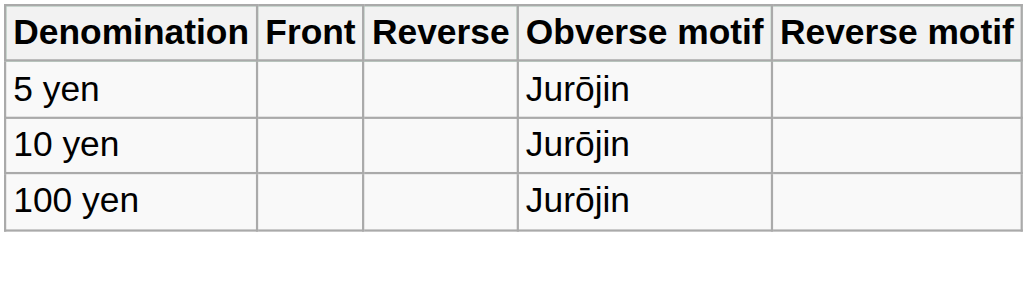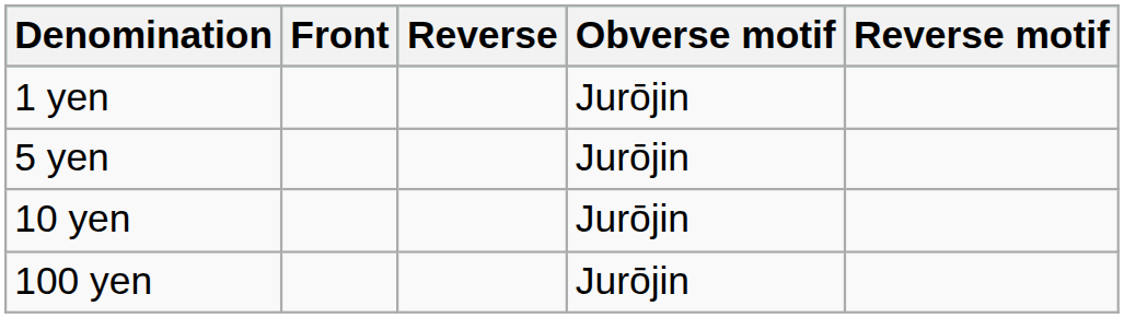 <table class="wikitable">
 <tr style="background:#2E8B57;">
 <th>Denomination</th>
 <th>Front</th>
 <th>Reverse</th>
 <th>Obverse motif</th>
 <th>Reverse motif</th>
+</tr>
+<tr>
+<td>1 yen</td>
+<td></td>
+<td></td>
+<td>Jurōjin</td>
+<td></td>
 </tr>
 <tr>
 <td>5 yen</td>
 <td></td>
 <td></td>
 <td>Jurōjin</td>
 <td></td>
 </tr>
 <tr>
 <td>10 yen</td>
 <td></td>
 <td></td>
 <td>Jurōjin</td>
 <td></td>
 </tr>
 <tr>
 <td>100 yen</td>
 <td></td>
 <td></td>
 <td>Jurōjin</td>
 <td></td>
 </tr>
 </table>
